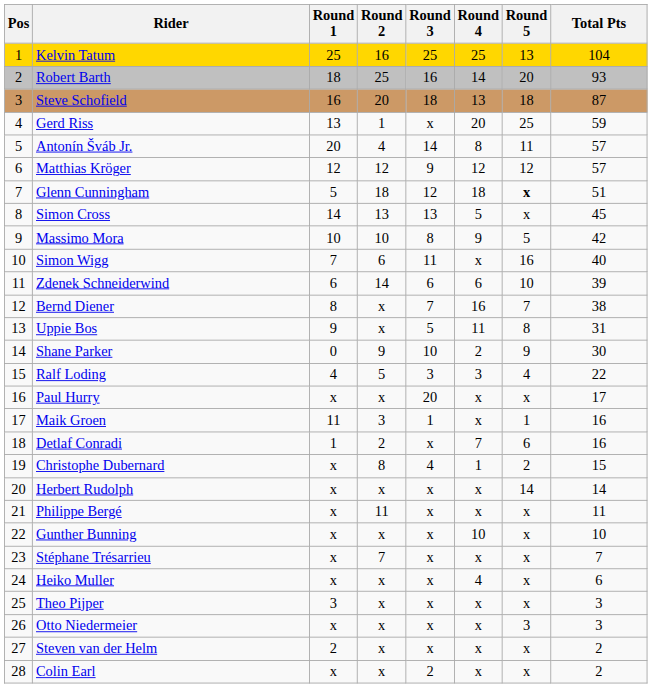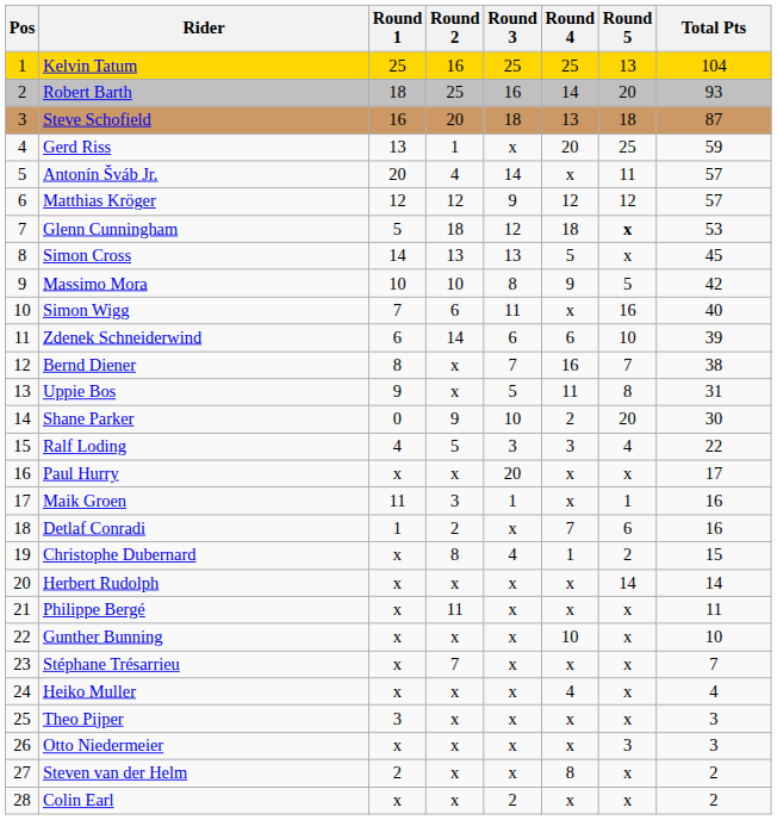 <table class="wikitable" style="font-size: 100%">
 <tr>
 <th width=20>Pos</th>
 <th width=300>Rider</th>
 <th width=40>Round 1</th>
 <th width=40>Round 2</th>
 <th width=40>Round 3</th>
 <th width=40>Round 4</th>
 <th width=40>Round 5</th>
 <th width=100>Total Pts</th>
 </tr>
 <tr align=center style="background-color: gold;">
 <td>1</td>
 <td align="left"> <a href='#'>Kelvin Tatum</a></td>
 <td>25</td>
 <td>16</td>
 <td>25</td>
 <td>25</td>
 <td>13</td>
 <td>104</td>
 </tr>
 <tr align=center style="background-color: silver;">
 <td>2</td>
 <td align="left"> <a href='#'>Robert Barth</a></td>
 <td>18</td>
 <td>25</td>
 <td>16</td>
 <td>14</td>
 <td>20</td>
 <td>93</td>
 </tr>
 <tr align=center style="background-color: #cc9966;">
 <td>3</td>
 <td align="left"> <a href='#'>Steve Schofield</a></td>
 <td>16</td>
 <td>20</td>
 <td>18</td>
 <td>13</td>
 <td>18</td>
 <td>87</td>
 </tr>
 <tr align=center>
 <td>4</td>
 <td align="left"> <a href='#'>Gerd Riss</a></td>
 <td>13</td>
 <td>1</td>
 <td>x</td>
 <td>20</td>
 <td>25</td>
 <td>59</td>
 </tr>
 <tr align=center>
 <td>5</td>
 <td align="left"> <a href='#'>Antonín Šváb Jr.</a></td>
 <td>20</td>
 <td>4</td>
 <td>14</td>
-<td>8</td>
+<td>x</td>
 <td>11</td>
 <td>57</td>
 </tr>
 <tr align=center>
 <td>6</td>
 <td align="left"> <a href='#'>Matthias Kröger</a></td>
 <td>12</td>
 <td>12</td>
 <td>9</td>
 <td>12</td>
 <td>12</td>
 <td>57</td>
 </tr>
 <tr align=center>
 <td>7</td>
 <td align="left"> <a href='#'>Glenn Cunningham</a></td>
 <td>5</td>
 <td>18</td>
 <td>12</td>
 <td>18</td>
 <td><strong>x</strong></td>
-<td>51</td>
+<td>53</td>
 </tr>
 <tr align=center>
 <td>8</td>
 <td align="left"> <a href='#'>Simon Cross</a></td>
 <td>14</td>
 <td>13</td>
 <td>13</td>
 <td>5</td>
 <td>x</td>
 <td>45</td>
 </tr>
 <tr align=center>
 <td>9</td>
 <td align="left"> <a href='#'>Massimo Mora</a></td>
 <td>10</td>
 <td>10</td>
 <td>8</td>
 <td>9</td>
 <td>5</td>
 <td>42</td>
 </tr>
 <tr align=center>
 <td>10</td>
 <td align="left"> <a href='#'>Simon Wigg</a></td>
 <td>7</td>
 <td>6</td>
 <td>11</td>
 <td>x</td>
 <td>16</td>
 <td>40</td>
 </tr>
 <tr align=center>
 <td>11</td>
 <td align="left"> <a href='#'>Zdenek Schneiderwind</a></td>
 <td>6</td>
 <td>14</td>
 <td>6</td>
 <td>6</td>
 <td>10</td>
 <td>39</td>
 </tr>
 <tr align=center>
 <td>12</td>
 <td align="left"> <a href='#'>Bernd Diener</a></td>
 <td>8</td>
 <td>x</td>
 <td>7</td>
 <td>16</td>
 <td>7</td>
 <td>38</td>
 </tr>
 <tr align=center>
 <td>13</td>
 <td align="left"> <a href='#'>Uppie Bos</a></td>
 <td>9</td>
 <td>x</td>
 <td>5</td>
 <td>11</td>
 <td>8</td>
 <td>31</td>
 </tr>
 <tr align=center>
 <td>14</td>
 <td align="left"> <a href='#'>Shane Parker</a></td>
 <td>0</td>
 <td>9</td>
 <td>10</td>
 <td>2</td>
-<td>9</td>
+<td>20</td>
 <td>30</td>
 </tr>
 <tr align=center>
 <td>15</td>
 <td align="left"> <a href='#'>Ralf Loding</a></td>
 <td>4</td>
 <td>5</td>
 <td>3</td>
 <td>3</td>
 <td>4</td>
 <td>22</td>
 </tr>
 <tr align=center>
 <td>16</td>
 <td align="left"> <a href='#'>Paul Hurry</a></td>
 <td>x</td>
 <td>x</td>
 <td>20</td>
 <td>x</td>
 <td>x</td>
 <td>17</td>
 </tr>
 <tr align=center>
 <td>17</td>
 <td align="left"> <a href='#'>Maik Groen</a></td>
 <td>11</td>
 <td>3</td>
 <td>1</td>
 <td>x</td>
 <td>1</td>
 <td>16</td>
 </tr>
 <tr align=center>
 <td>18</td>
 <td align="left"> <a href='#'>Detlaf Conradi</a></td>
 <td>1</td>
 <td>2</td>
 <td>x</td>
 <td>7</td>
 <td>6</td>
 <td>16</td>
 </tr>
 <tr align=center>
 <td>19</td>
 <td align="left"> <a href='#'>Christophe Dubernard</a></td>
 <td>x</td>
 <td>8</td>
 <td>4</td>
 <td>1</td>
 <td>2</td>
 <td>15</td>
 </tr>
 <tr align=center>
 <td>20</td>
 <td align="left"> <a href='#'>Herbert Rudolph</a></td>
 <td>x</td>
 <td>x</td>
 <td>x</td>
 <td>x</td>
 <td>14</td>
 <td>14</td>
 </tr>
 <tr align=center>
 <td>21</td>
 <td align="left"> <a href='#'>Philippe Bergé</a></td>
 <td>x</td>
 <td>11</td>
 <td>x</td>
 <td>x</td>
 <td>x</td>
 <td>11</td>
 </tr>
 <tr align=center>
 <td>22</td>
 <td align="left"> <a href='#'>Gunther Bunning</a></td>
 <td>x</td>
 <td>x</td>
 <td>x</td>
 <td>10</td>
 <td>x</td>
 <td>10</td>
 </tr>
 <tr align=center>
 <td>23</td>
 <td align="left"> <a href='#'>Stéphane Trésarrieu</a></td>
 <td>x</td>
 <td>7</td>
 <td>x</td>
 <td>x</td>
 <td>x</td>
 <td>7</td>
 </tr>
 <tr align=center>
 <td>24</td>
 <td align="left"> <a href='#'>Heiko Muller</a></td>
 <td>x</td>
 <td>x</td>
 <td>x</td>
 <td>4</td>
 <td>x</td>
-<td>6</td>
+<td>4</td>
 </tr>
 <tr align=center>
 <td>25</td>
 <td align="left"> <a href='#'>Theo Pijper</a></td>
 <td>3</td>
 <td>x</td>
 <td>x</td>
 <td>x</td>
 <td>x</td>
 <td>3</td>
 </tr>
 <tr align=center>
 <td>26</td>
 <td align="left"> <a href='#'>Otto Niedermeier </a></td>
 <td>x</td>
 <td>x</td>
 <td>x</td>
 <td>x</td>
 <td>3</td>
 <td>3</td>
 </tr>
 <tr align=center>
 <td>27</td>
 <td align="left"> <a href='#'>Steven van der Helm</a></td>
 <td>2</td>
 <td>x</td>
 <td>x</td>
-<td>x</td>
+<td>8</td>
 <td>x</td>
 <td>2</td>
 </tr>
 <tr align=center>
 <td>28</td>
 <td align="left"> <a href='#'>Colin Earl</a></td>
 <td>x</td>
 <td>x</td>
 <td>2</td>
 <td>x</td>
 <td>x</td>
 <td>2</td>
 </tr>
 </table>
